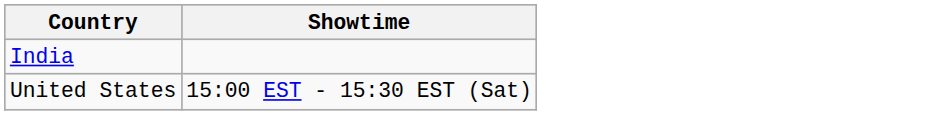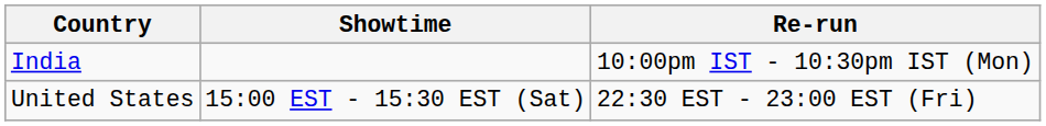 <table class="wikitable">
 <tr>
 <th>Country</th>
 <th>Showtime</th>
+<th>Re-run</th>
 </tr>
 <tr>
 <td><a href='#'>India</a></td>
 <td></td>
+<td>10:00pm <a href='#'>IST</a> - 10:30pm IST (Mon)</td>
 </tr>
 <tr>
 <td>United States</td>
 <td>15:00 <a href='#'>EST</a> - 15:30 EST (Sat)</td>
+<td>22:30 EST - 23:00 EST (Fri)</td>
 </tr>
 </table>
